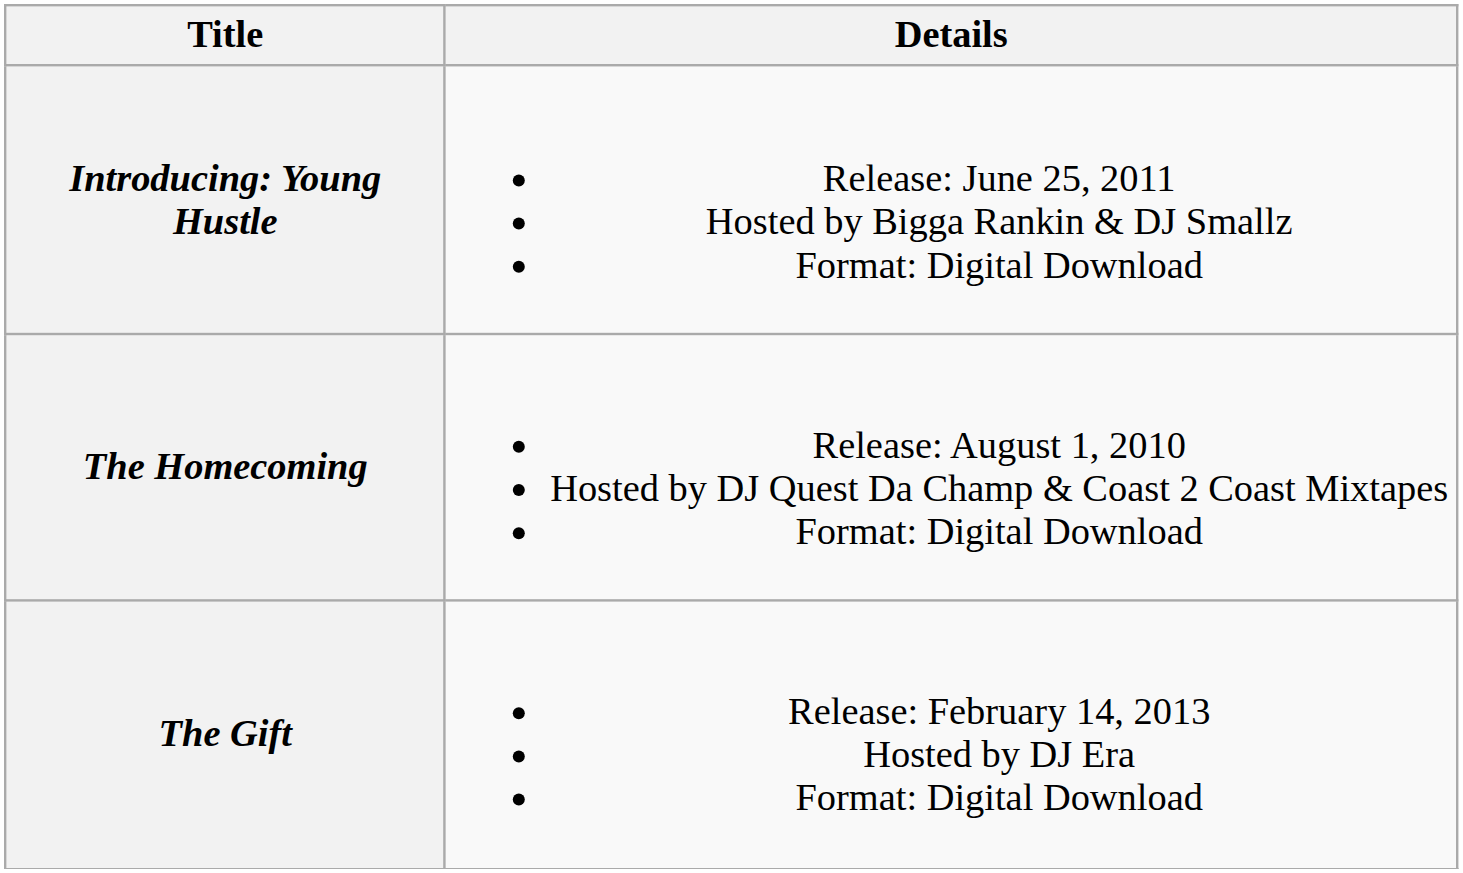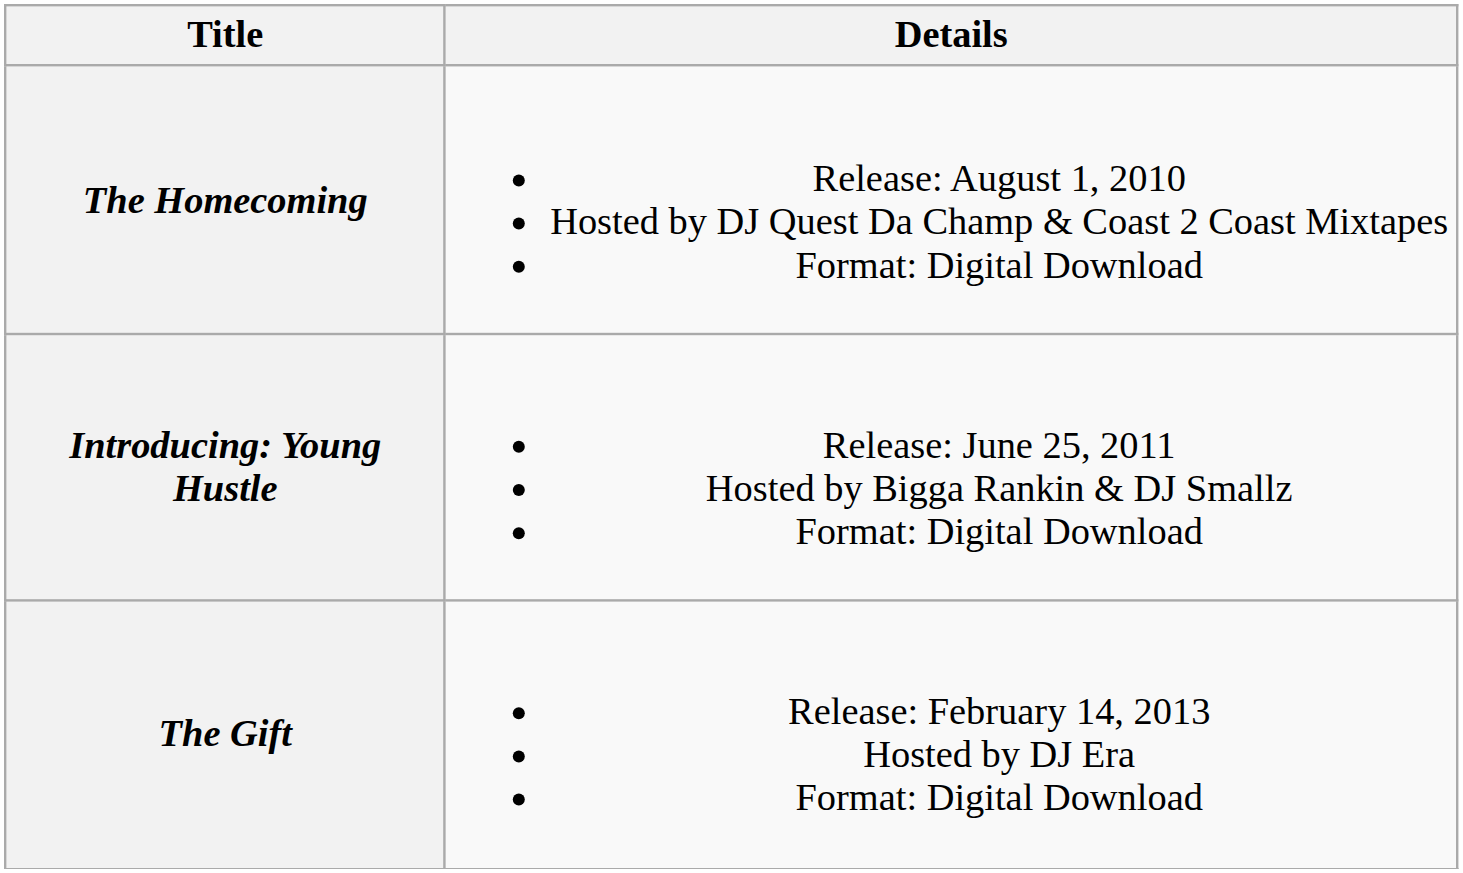 <table class="wikitable plainrowheaders" style="text-align:center;">
 <tr>
 <th scope="col" style="width:11em;">Title</th>
 <th scope="col">Details</th>
 </tr>
 <tr>
+<th scope="row"><em>The Homecoming</em></th>
+<td><br><ul><li>Release: August 1, 2010</li><li>Hosted by DJ Quest Da Champ & Coast 2 Coast Mixtapes</li><li>Format: Digital Download</li></ul></td>
+</tr>
+<tr>
 <th scope="row"><em>Introducing: Young Hustle</em></th>
 <td><br><ul><li>Release: June 25, 2011</li><li>Hosted by Bigga Rankin & DJ Smallz</li><li>Format: Digital Download</li></ul></td>
-</tr>
-<tr>
-<th scope="row"><em>The Homecoming</em></th>
-<td><br><ul><li>Release: August 1, 2010</li><li>Hosted by DJ Quest Da Champ & Coast 2 Coast Mixtapes</li><li>Format: Digital Download</li></ul></td>
 </tr>
 <tr>
 <th scope="row"><em>The Gift</em></th>
 <td><br><ul><li>Release: February 14, 2013</li><li>Hosted by DJ Era</li><li>Format: Digital Download</li></ul></td>
 </tr>
 <tr>
 </tr>
 </table>
